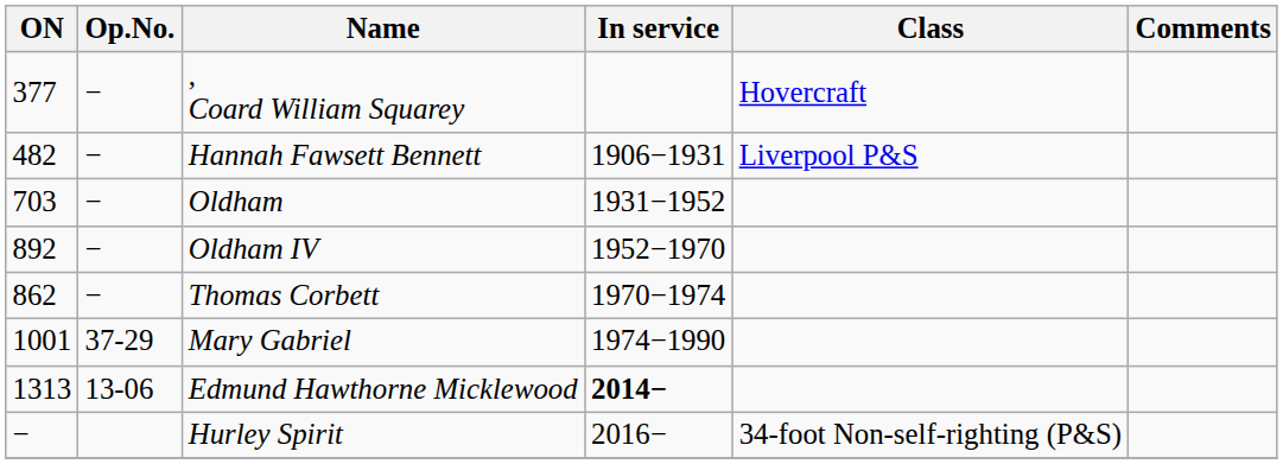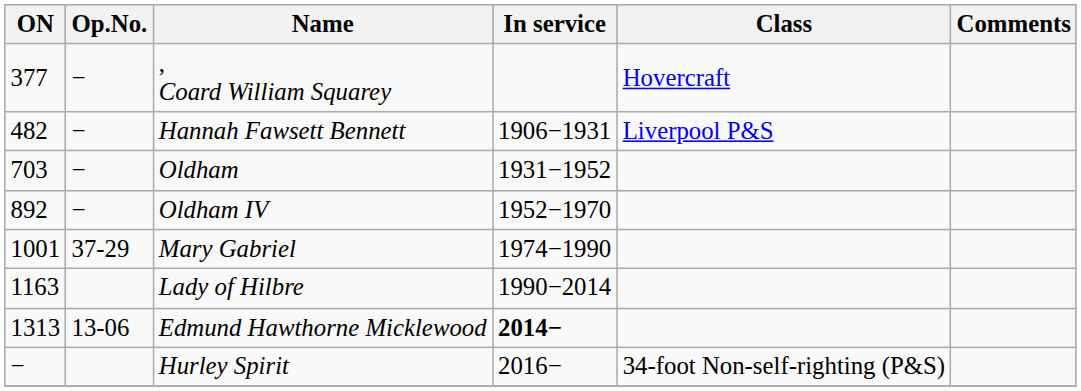 <table class="wikitable">
 <tr>
 <th>ON</th>
 <th>Op.No.</th>
 <th>Name</th>
 <th>In service</th>
 <th>Class</th>
 <th>Comments</th>
 </tr>
 <tr>
 <td>377</td>
 <td>−</td>
 <td>, <br><em>Coard William Squarey</em></td>
 <td></td>
 <td><a href='#'>Hovercraft</a></td>
 <td><br></td>
 </tr>
 <tr>
 <td>482</td>
 <td>−</td>
 <td><em>Hannah Fawsett Bennett</em></td>
 <td>1906−1931</td>
 <td><a href='#'>Liverpool P&S</a></td>
 <td></td>
 </tr>
 <tr>
 <td>703</td>
 <td>−</td>
 <td><em>Oldham</em></td>
 <td>1931−1952</td>
 <td></td>
 <td></td>
 </tr>
 <tr>
 <td>892</td>
 <td>−</td>
 <td><em>Oldham IV</em></td>
 <td>1952−1970</td>
 <td></td>
 <td></td>
 </tr>
 <tr>
-<td>862</td>
-<td>−</td>
-<td><em>Thomas Corbett</em></td>
-<td>1970−1974</td>
+<td>1001</td>
+<td>37-29</td>
+<td><em>Mary Gabriel</em></td>
+<td>1974−1990</td>
 <td></td>
 <td></td>
 </tr>
 <tr>
-<td>1001</td>
-<td>37-29</td>
-<td><em>Mary Gabriel</em></td>
-<td>1974−1990</td>
+<td>1163</td>
+<td></td>
+<td><em>Lady of Hilbre</em></td>
+<td>1990−2014</td>
 <td></td>
 <td></td>
 </tr>
 <tr>
 <td>1313</td>
 <td>13-06</td>
 <td><em>Edmund Hawthorne Micklewood</em></td>
 <td><strong>2014−</strong></td>
 <td></td>
 <td></td>
 </tr>
 <tr>
 <td>−</td>
 <td></td>
 <td><em>Hurley Spirit</em></td>
 <td>2016−</td>
 <td>34-foot Non-self-righting (P&S)</td>
 <td></td>
 </tr>
 <tr>
 </tr>
 </table>
